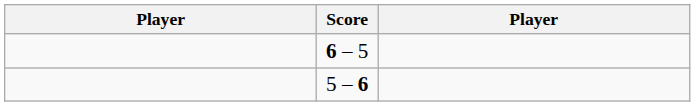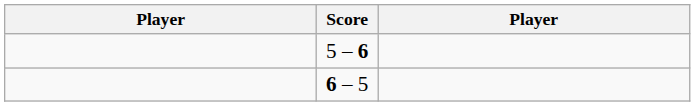 <table class="wikitable">
 <tr style="font-size:10pt;font-weight:bold">
 <th width=230>Player</th>
 <th width=40>Score</th>
 <th width=230>Player</th>
 </tr>
 <tr>
 <td></td>
-<td align=center><strong>6</strong> – 5</td>
+<td align=center>5 – <strong>6</strong></td>
 <td></td>
 </tr>
 <tr>
 <td></td>
-<td align=center>5 – <strong>6</strong></td>
+<td align=center><strong>6</strong> – 5</td>
 <td></td>
 </tr>
 </table>
